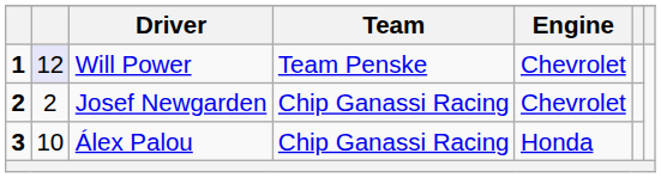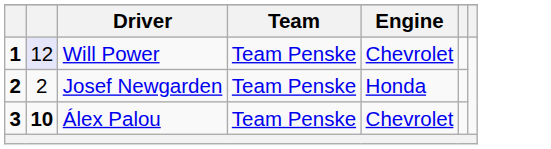 <table class="wikitable" style="font-size:95%;">
 <tr>
 </tr>
 <tr>
 <th></th>
 <th></th>
 <th>Driver</th>
 <th>Team</th>
 <th>Engine</th>
 <th></th>
 <th></th>
 </tr>
 <tr>
 <td style="text-align:center;"><strong>1</strong></td>
 <td style="background: lavender; text-align:center;">12</td>
 <td> <a href='#'>Will Power</a> </td>
 <td><a href='#'>Team Penske</a></td>
 <td><a href='#'>Chevrolet</a></td>
 <td></td>
 </tr>
 <tr>
 <td style="text-align:center;"><strong>2</strong></td>
 <td style="text-align:center;">2</td>
 <td> <a href='#'>Josef Newgarden</a> </td>
-<td><a href='#'>Chip Ganassi Racing</a></td>
-<td><a href='#'>Chevrolet</a></td>
+<td><a href='#'>Team Penske</a></td>
+<td><a href='#'>Honda</a></td>
 <td></td>
 </tr>
 <tr>
 <td style="text-align:center;"><strong>3</strong></td>
-<td style="text-align:center;">10</td>
+<td style="text-align:center;"><strong>10</strong></td>
 <td> <a href='#'>Álex Palou</a></td>
-<td><a href='#'>Chip Ganassi Racing</a></td>
-<td><a href='#'>Honda</a></td>
+<td><a href='#'>Team Penske</a></td>
+<td><a href='#'>Chevrolet</a></td>
 <td></td>
 </tr>
 <tr>
 <th colspan=7></th>
 </tr>
 </table>
